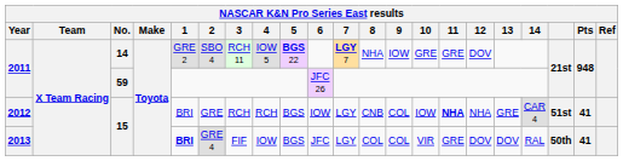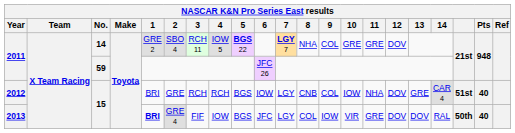 <table class="wikitable" style="text-align:center; font-size:75%">
 <tr>
 <th colspan=45><a href='#'>NASCAR K&N Pro Series East</a> results</th>
 </tr>
 <tr>
 <th>Year</th>
 <th>Team</th>
 <th>No.</th>
 <th>Make</th>
 <th>1</th>
 <th>2</th>
 <th>3</th>
 <th>4</th>
 <th>5</th>
 <th>6</th>
 <th>7</th>
 <th>8</th>
 <th>9</th>
 <th>10</th>
 <th>11</th>
 <th>12</th>
 <th>13</th>
 <th>14</th>
 <th></th>
 <th>Pts</th>
 <th>Ref</th>
 </tr>
 <tr>
 <th rowspan=2><a href='#'>2011</a></th>
 <th rowspan=4><a href='#'>X Team Racing</a></th>
 <th>14</th>
 <th rowspan=4><a href='#'>Toyota</a></th>
 <td style="background:#DFDFDF;"><a href='#'>GRE</a><br><small>2</small></td>
 <td style="background:#DFDFDF;"><a href='#'>SBO</a><br><small>4</small></td>
 <td style="background:#DFFFDF;"><a href='#'>RCH</a><br><small>11</small></td>
 <td style="background:#DFDFDF;"><a href='#'>IOW</a><br><small>5</small></td>
 <td style="background:#EFCFFF;"><strong><a href='#'>BGS</a></strong><br><small>22</small></td>
 <td></td>
 <td style="background:#FFDF9F;"><strong><a href='#'>LGY</a></strong><br><small>7</small></td>
 <td><a href='#'>NHA</a></td>
-<td><a href='#'>IOW</a></td>
+<td><a href='#'>COL</a></td>
 <td><a href='#'>GRE</a></td>
 <td><a href='#'>GRE</a></td>
 <td><a href='#'>DOV</a></td>
 <td colspan=2></td>
 <th rowspan=2>21st</th>
 <th rowspan=2>948</th>
 <th rowspan=2></th>
 </tr>
 <tr>
 <th>59</th>
 <td colspan=5></td>
 <td style="background:#EFCFFF;"><a href='#'>JFC</a><br><small>26</small></td>
 <td colspan=8></td>
 </tr>
 <tr>
 <th><a href='#'>2012</a></th>
 <th rowspan=2>15</th>
 <td><a href='#'>BRI</a></td>
 <td><a href='#'>GRE</a></td>
 <td><a href='#'>RCH</a></td>
 <td><a href='#'>RCH</a></td>
 <td><a href='#'>BGS</a></td>
 <td><a href='#'>IOW</a></td>
 <td><a href='#'>LGY</a></td>
 <td><a href='#'>CNB</a></td>
 <td><a href='#'>COL</a></td>
 <td><a href='#'>IOW</a></td>
-<td><strong><a href='#'>NHA</a></strong></td>
 <td><a href='#'>NHA</a></td>
+<td><a href='#'>DOV</a></td>
 <td><a href='#'>GRE</a></td>
 <td style="background:#DFDFDF;"><a href='#'>CAR</a><br><small>4</small></td>
 <th>51st</th>
-<th>41</th>
+<th>40</th>
 <th></th>
 </tr>
 <tr>
 <th><a href='#'>2013</a></th>
 <td><strong><a href='#'>BRI</a></strong></td>
 <td style="background:#DFDFDF;"><a href='#'>GRE</a><br><small>4</small></td>
 <td><a href='#'>FIF</a></td>
 <td><a href='#'>IOW</a></td>
 <td><a href='#'>BGS</a></td>
 <td><a href='#'>JFC</a></td>
 <td><a href='#'>LGY</a></td>
 <td><a href='#'>COL</a></td>
-<td><a href='#'>COL</a></td>
+<td><a href='#'>IOW</a></td>
 <td><a href='#'>VIR</a></td>
 <td><a href='#'>GRE</a></td>
 <td><a href='#'>DOV</a></td>
 <td><a href='#'>DOV</a></td>
 <td><a href='#'>RAL</a></td>
 <th>50th</th>
-<th>41</th>
+<th>40</th>
 <th></th>
 </tr>
 </table>
